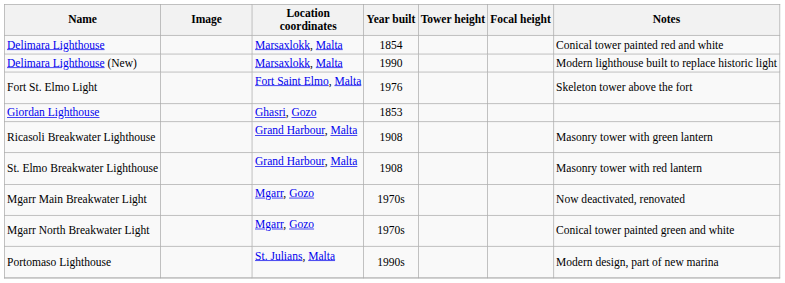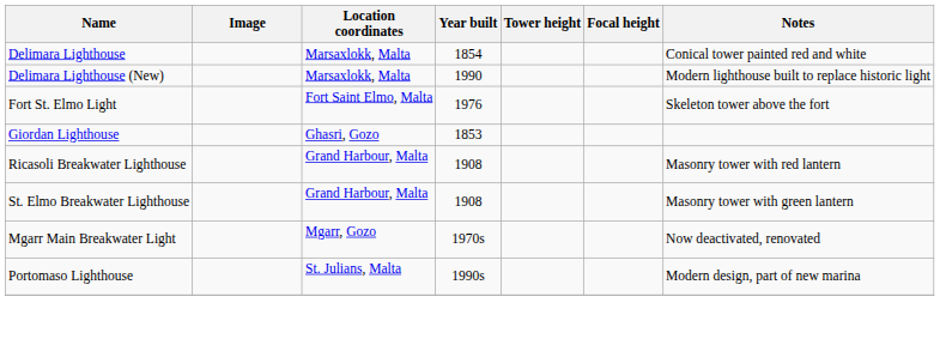 <table class="wikitable sortable">
 <tr>
 <th>Name</th>
 <th class="unsortable" align="center" width="120px">Image</th>
 <th>Location <br> coordinates</th>
 <th data-sort-type="number">Year built</th>
 <th data-sort-type="number">Tower height</th>
 <th data-sort-type="number">Focal height</th>
 <th>Notes</th>
 </tr>
 <tr ---->
 <td><a href='#'>Delimara Lighthouse</a></td>
 <td></td>
 <td><a href='#'>Marsaxlokk</a>, <a href='#'>Malta</a><br></td>
 <td align="center">1854</td>
 <td align="center"></td>
 <td align="center"></td>
 <td>Conical tower painted red and white</td>
 </tr>
 <tr>
 <td><a href='#'>Delimara Lighthouse</a> (New)</td>
 <td></td>
 <td><a href='#'>Marsaxlokk</a>, <a href='#'>Malta</a><br></td>
 <td align="center">1990</td>
 <td align="center"></td>
 <td align="center"></td>
 <td>Modern lighthouse built to replace historic light</td>
 </tr>
 <tr>
 <td>Fort St. Elmo Light</td>
 <td></td>
 <td><a href='#'>Fort Saint Elmo</a>, <a href='#'>Malta</a><br><br></td>
 <td align="center">1976</td>
 <td align="center"></td>
 <td align="center"></td>
 <td>Skeleton tower above the fort</td>
 </tr>
 <tr>
 <td><a href='#'>Giordan Lighthouse</a></td>
 <td></td>
 <td><a href='#'>Ghasri</a>, <a href='#'>Gozo</a><br></td>
 <td align="center">1853</td>
 <td align="center"></td>
 <td align="center"></td>
 <td></td>
 </tr>
 <tr>
 <td>Ricasoli Breakwater Lighthouse</td>
 <td></td>
 <td><a href='#'>Grand Harbour</a>, <a href='#'>Malta</a><br><br></td>
 <td align="center">1908</td>
 <td align="center"></td>
 <td align="center"></td>
-<td>Masonry tower with green lantern</td>
+<td>Masonry tower with red lantern</td>
 </tr>
 <tr>
 <td>St. Elmo Breakwater Lighthouse</td>
 <td></td>
 <td><a href='#'>Grand Harbour</a>, <a href='#'>Malta</a><br><br></td>
 <td align="center">1908</td>
 <td align="center"></td>
 <td align="center"></td>
-<td>Masonry tower with red lantern</td>
+<td>Masonry tower with green lantern</td>
 </tr>
 <tr>
 <td>Mgarr Main Breakwater Light</td>
 <td></td>
 <td><a href='#'>Mgarr</a>, <a href='#'>Gozo</a><br><br></td>
 <td align="center">1970s</td>
 <td align="center"></td>
 <td align="center"></td>
 <td>Now deactivated, renovated</td>
-</tr>
-<tr>
-<td>Mgarr North Breakwater Light</td>
-<td></td>
-<td><a href='#'>Mgarr</a>, <a href='#'>Gozo</a><br><br></td>
-<td align="center">1970s</td>
-<td align="center"></td>
-<td align="center"></td>
-<td>Conical tower painted green and white</td>
 </tr>
 <tr>
 <td>Portomaso Lighthouse</td>
 <td></td>
 <td><a href='#'>St. Julians</a>, <a href='#'>Malta</a><br><br></td>
 <td align="center">1990s</td>
 <td align="center"></td>
 <td align="center"></td>
 <td>Modern design, part of new marina</td>
 </tr>
 <tr>
 </tr>
 </table>
